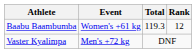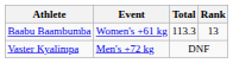 <table class="wikitable" style="font-size:90%">
 <tr>
 <th>Athlete</th>
 <th>Event</th>
 <th>Total</th>
 <th>Rank</th>
 </tr>
 <tr align=center>
 <td align=left><a href='#'>Baabu Baambumba</a></td>
 <td align=left><a href='#'>Women's +61 kg</a></td>
-<td>119.3</td>
-<td>12</td>
+<td>113.3</td>
+<td>13</td>
 </tr>
 <tr align=center>
 <td align=left><a href='#'>Vaster Kyalimpa</a></td>
 <td align=left><a href='#'>Men's +72 kg</a></td>
 <td colspan=2>DNF</td>
 </tr>
 </table>
